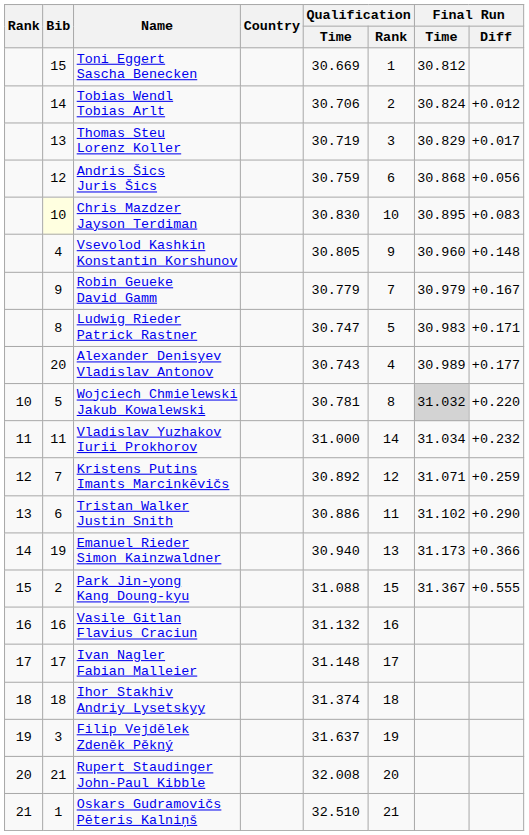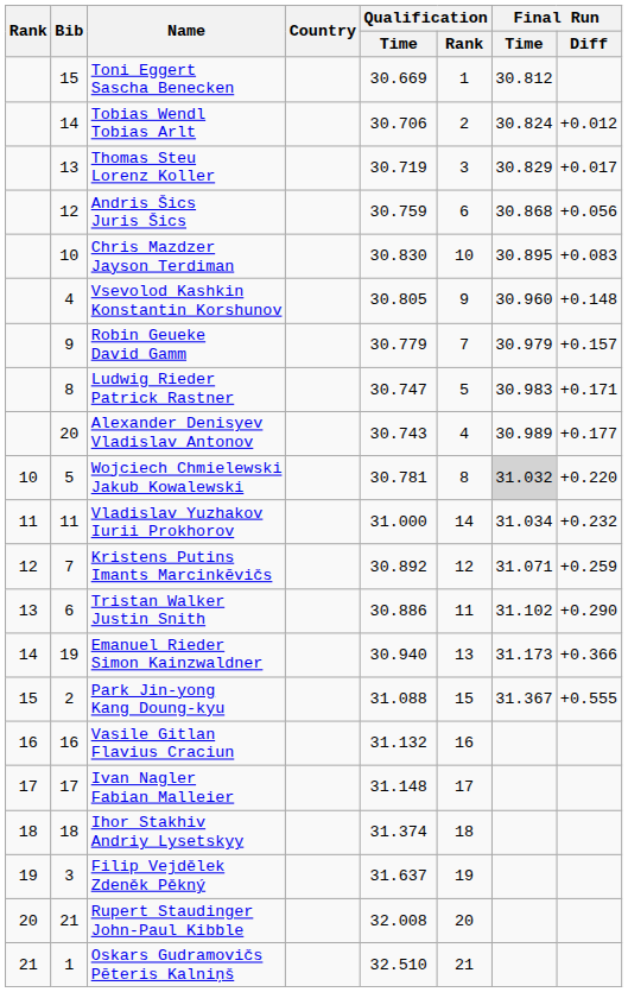 <table class="wikitable sortable" style="text-align:center">
 <tr>
 <th rowspan=2>Rank</th>
 <th rowspan=2>Bib</th>
 <th rowspan=2>Name</th>
 <th rowspan=2>Country</th>
 <th colspan=2>Qualification</th>
 <th colspan=2>Final Run</th>
 </tr>
 <tr>
 <th>Time</th>
 <th>Rank</th>
 <th>Time</th>
 <th>Diff</th>
 </tr>
 <tr>
 <td></td>
 <td>15</td>
 <td align=left><a href='#'>Toni Eggert</a><br><a href='#'>Sascha Benecken</a></td>
 <td align=left></td>
 <td>30.669</td>
 <td>1</td>
 <td>30.812</td>
 <td></td>
 </tr>
 <tr>
 <td></td>
 <td>14</td>
 <td align=left><a href='#'>Tobias Wendl</a><br><a href='#'>Tobias Arlt</a></td>
 <td align=left></td>
 <td>30.706</td>
 <td>2</td>
 <td>30.824</td>
 <td>+0.012</td>
 </tr>
 <tr>
 <td></td>
 <td>13</td>
 <td align=left><a href='#'>Thomas Steu</a><br><a href='#'>Lorenz Koller</a></td>
 <td align=left></td>
 <td>30.719</td>
 <td>3</td>
 <td>30.829</td>
 <td>+0.017</td>
 </tr>
 <tr>
 <td></td>
 <td>12</td>
 <td align=left><a href='#'>Andris Šics</a><br><a href='#'>Juris Šics</a></td>
 <td align=left></td>
 <td>30.759</td>
 <td>6</td>
 <td>30.868</td>
 <td>+0.056</td>
 </tr>
 <tr>
 <td></td>
-<td style="background: lightyellow;">10</td>
+<td>10</td>
 <td align=left><a href='#'>Chris Mazdzer</a><br><a href='#'>Jayson Terdiman</a></td>
 <td align=left></td>
 <td>30.830</td>
 <td>10</td>
 <td>30.895</td>
 <td>+0.083</td>
 </tr>
 <tr>
 <td></td>
 <td>4</td>
 <td align=left><a href='#'>Vsevolod Kashkin</a><br><a href='#'>Konstantin Korshunov</a></td>
 <td align=left></td>
 <td>30.805</td>
 <td>9</td>
 <td>30.960</td>
 <td>+0.148</td>
 </tr>
 <tr>
 <td></td>
 <td>9</td>
 <td align=left><a href='#'>Robin Geueke</a><br><a href='#'>David Gamm</a></td>
 <td align=left></td>
 <td>30.779</td>
 <td>7</td>
 <td>30.979</td>
-<td>+0.167</td>
+<td>+0.157</td>
 </tr>
 <tr>
 <td></td>
 <td>8</td>
 <td align=left><a href='#'>Ludwig Rieder</a><br><a href='#'>Patrick Rastner</a></td>
 <td align=left></td>
 <td>30.747</td>
 <td>5</td>
 <td>30.983</td>
 <td>+0.171</td>
 </tr>
 <tr>
 <td></td>
 <td>20</td>
 <td align=left><a href='#'>Alexander Denisyev</a><br><a href='#'>Vladislav Antonov</a></td>
 <td align=left></td>
 <td>30.743</td>
 <td>4</td>
 <td>30.989</td>
 <td>+0.177</td>
 </tr>
 <tr>
 <td>10</td>
 <td>5</td>
 <td align=left><a href='#'>Wojciech Chmielewski</a><br><a href='#'>Jakub Kowalewski</a></td>
 <td align=left></td>
 <td>30.781</td>
 <td>8</td>
 <td style="background: lightgrey;">31.032</td>
 <td>+0.220</td>
 </tr>
 <tr>
 <td>11</td>
 <td>11</td>
 <td align=left><a href='#'>Vladislav Yuzhakov</a><br><a href='#'>Iurii Prokhorov</a></td>
 <td align=left></td>
 <td>31.000</td>
 <td>14</td>
 <td>31.034</td>
 <td>+0.232</td>
 </tr>
 <tr>
 <td>12</td>
 <td>7</td>
 <td align=left><a href='#'>Kristens Putins</a><br><a href='#'>Imants Marcinkēvičs</a></td>
 <td align=left></td>
 <td>30.892</td>
 <td>12</td>
 <td>31.071</td>
 <td>+0.259</td>
 </tr>
 <tr>
 <td>13</td>
 <td>6</td>
 <td align=left><a href='#'>Tristan Walker</a><br><a href='#'>Justin Snith</a></td>
 <td align=left></td>
 <td>30.886</td>
 <td>11</td>
 <td>31.102</td>
 <td>+0.290</td>
 </tr>
 <tr>
 <td>14</td>
 <td>19</td>
 <td align=left><a href='#'>Emanuel Rieder</a><br><a href='#'>Simon Kainzwaldner</a></td>
 <td align=left></td>
 <td>30.940</td>
 <td>13</td>
 <td>31.173</td>
 <td>+0.366</td>
 </tr>
 <tr>
 <td>15</td>
 <td>2</td>
 <td align=left><a href='#'>Park Jin-yong</a><br><a href='#'>Kang Doung-kyu</a></td>
 <td align=left></td>
 <td>31.088</td>
 <td>15</td>
 <td>31.367</td>
 <td>+0.555</td>
 </tr>
 <tr>
 <td>16</td>
 <td>16</td>
 <td align=left><a href='#'>Vasile Gitlan</a><br><a href='#'>Flavius Craciun</a></td>
 <td align=left></td>
 <td>31.132</td>
 <td>16</td>
 <td></td>
 <td></td>
 </tr>
 <tr>
 <td>17</td>
 <td>17</td>
 <td align=left><a href='#'>Ivan Nagler</a><br><a href='#'>Fabian Malleier</a></td>
 <td align=left></td>
 <td>31.148</td>
 <td>17</td>
 <td></td>
 <td></td>
 </tr>
 <tr>
 <td>18</td>
 <td>18</td>
 <td align=left><a href='#'>Ihor Stakhiv</a><br><a href='#'>Andriy Lysetskyy</a></td>
 <td align=left></td>
 <td>31.374</td>
 <td>18</td>
 <td></td>
 <td></td>
 </tr>
 <tr>
 <td>19</td>
 <td>3</td>
 <td align=left><a href='#'>Filip Vejdělek</a><br><a href='#'>Zdeněk Pěkný</a></td>
 <td align=left></td>
 <td>31.637</td>
 <td>19</td>
 <td></td>
 <td></td>
 </tr>
 <tr>
 <td>20</td>
 <td>21</td>
 <td align=left><a href='#'>Rupert Staudinger</a><br><a href='#'>John-Paul Kibble</a></td>
 <td align=left></td>
 <td>32.008</td>
 <td>20</td>
 <td></td>
 <td></td>
 </tr>
 <tr>
 <td>21</td>
 <td>1</td>
 <td align=left><a href='#'>Oskars Gudramovičs</a><br><a href='#'>Pēteris Kalniņš</a></td>
 <td align=left></td>
 <td>32.510</td>
 <td>21</td>
 <td></td>
 <td></td>
 </tr>
 </table>
